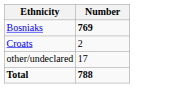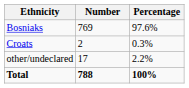 <table class="wikitable">
 <tr>
 <th width="100px">Ethnicity</th>
 <th width="80px">Number</th>
+<th width="80px">Percentage</th>
 </tr>
 <tr>
 <td><a href='#'>Bosniaks</a></td>
-<td><strong>769</strong></td>
+<td>769</td>
+<td>97.6%</td>
 </tr>
 <tr>
 <td><a href='#'>Croats</a></td>
 <td>2</td>
+<td>0.3%</td>
 </tr>
 <tr>
 <td>other/undeclared</td>
 <td>17</td>
+<td>2.2%</td>
 </tr>
 <tr>
 <td><strong>Total</strong></td>
 <td><strong>788</strong></td>
+<td><strong>100%</strong></td>
 </tr>
 </table>
